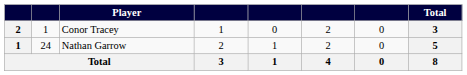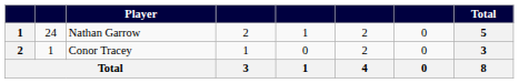 <table class="wikitable" style="text-align:center;">
 <tr>
 <th style="background:#000040; color:white; width:35px;"></th>
 <th style="background:#000040; color:white; width:35px;"></th>
 <th style="background:#000040; color:white; width:200px;">Player</th>
 <th style="background:#000040; color:white; width:75px;"><a href='#'></a></th>
 <th style="background:#000040; color:white; width:75px;"><a href='#'></a></th>
 <th style="background:#000040; color:white; width:75px;"><a href='#'></a></th>
 <th style="background:#000040; color:white; width:75px;"><a href='#'></a></th>
 <th style="background:#000040; color:white; width:75px;">Total</th>
 </tr>
 <tr>
+<th>1</th>
+<td>24</td>
+<td align="left"> Nathan Garrow</td>
+<td>2</td>
+<td>1</td>
+<td>2</td>
+<td>0</td>
+<th>5</th>
+</tr>
+<tr>
 <th>2</th>
 <td>1</td>
 <td align="left"> Conor Tracey</td>
 <td>1</td>
 <td>0</td>
 <td>2</td>
 <td>0</td>
 <th>3</th>
 </tr>
 <tr>
-<th>1</th>
-<td>24</td>
-<td align="left"> Nathan Garrow</td>
-<td>2</td>
-<td>1</td>
-<td>2</td>
-<td>0</td>
-<th>5</th>
-</tr>
-<tr>
 <th colspan="3">Total</th>
 <th>3</th>
 <th>1</th>
 <th>4</th>
 <th>0</th>
 <th>8</th>
 </tr>
 </table>
